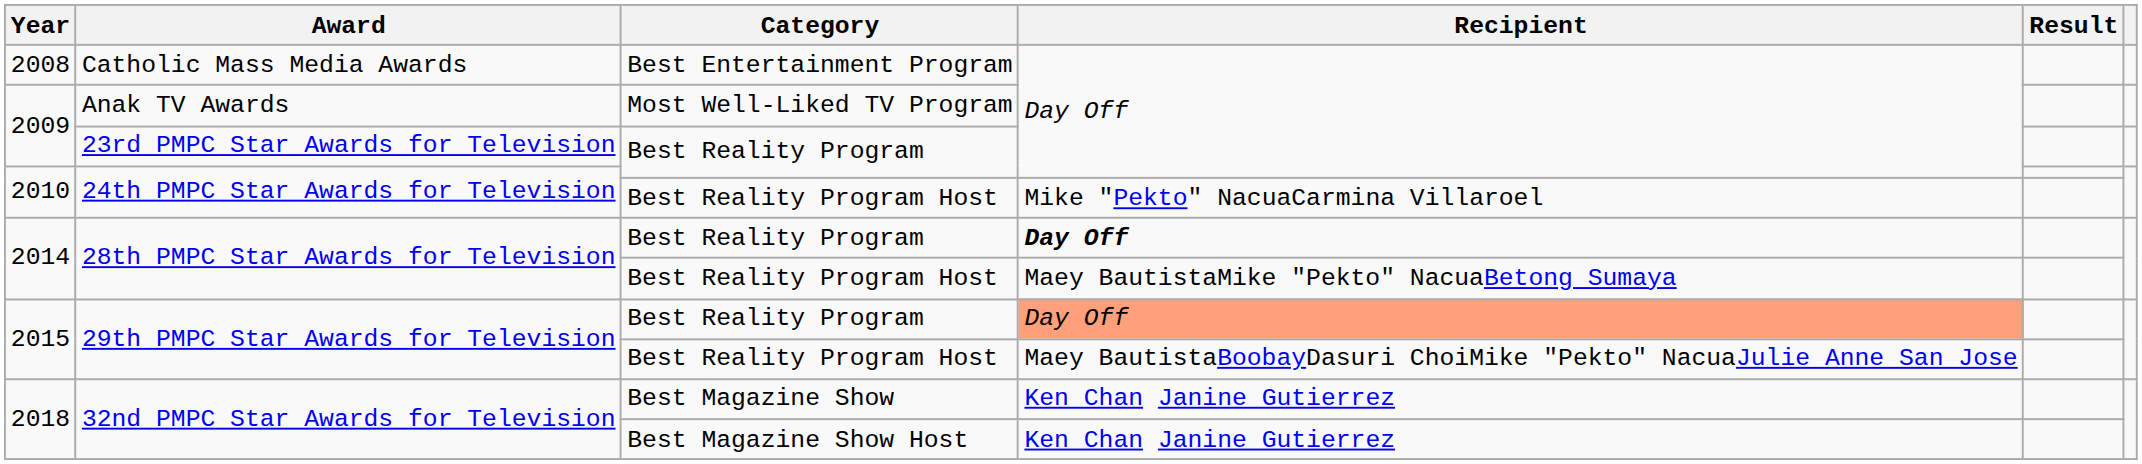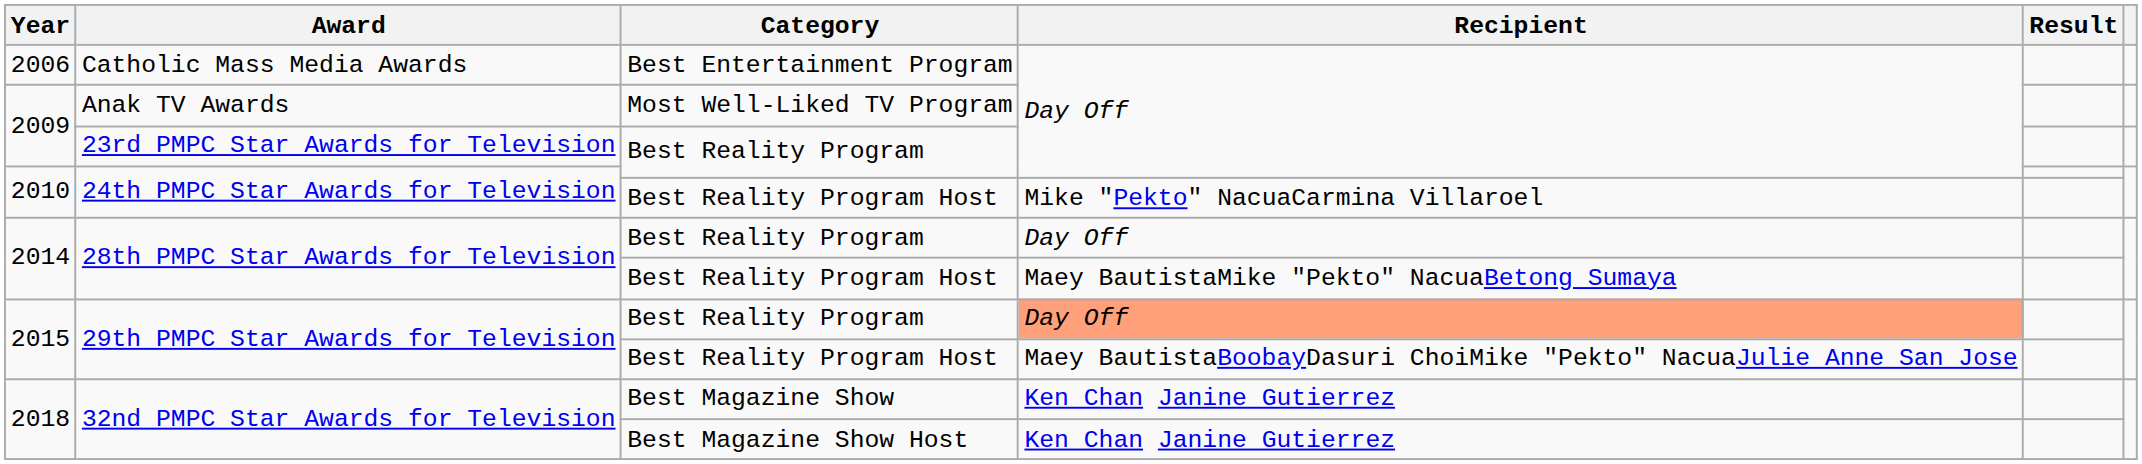 <table class="wikitable">
 <tr>
 <th>Year</th>
 <th>Award</th>
 <th>Category</th>
 <th>Recipient</th>
 <th>Result</th>
 <th></th>
 </tr>
 <tr>
-<td>2008</td>
+<td>2006</td>
 <td>Catholic Mass Media Awards</td>
 <td>Best Entertainment Program</td>
 <td rowspan=4><em>Day Off</em></td>
 <td></td>
 <td></td>
 </tr>
 <tr>
 <td rowspan=2>2009</td>
 <td>Anak TV Awards</td>
 <td>Most Well-Liked TV Program</td>
 <td></td>
 <td z></td>
 </tr>
 <tr>
 <td><a href='#'>23rd PMPC Star Awards for Television</a></td>
 <td rowspan=2>Best Reality Program</td>
 <td></td>
 <td></td>
 </tr>
 <tr>
 <td rowspan=2>2010</td>
 <td rowspan=2><a href='#'>24th PMPC Star Awards for Television</a></td>
 <td></td>
 <td rowspan=2></td>
 </tr>
 <tr>
 <td>Best Reality Program Host</td>
 <td>Mike "<a href='#'>Pekto</a>" NacuaCarmina Villaroel</td>
 <td></td>
 </tr>
 <tr>
 <td rowspan=2>2014</td>
 <td rowspan=2><a href='#'>28th PMPC Star Awards for Television</a></td>
 <td>Best Reality Program</td>
-<td><strong><em>Day Off</em></strong></td>
+<td><em>Day Off</em></td>
 <td></td>
 <td rowspan=2></td>
 </tr>
 <tr>
 <td>Best Reality Program Host</td>
 <td>Maey BautistaMike "Pekto" Nacua<a href='#'>Betong Sumaya</a></td>
 <td></td>
 </tr>
 <tr>
 <td rowspan=2>2015</td>
 <td rowspan=2><a href='#'>29th PMPC Star Awards for Television</a></td>
 <td>Best Reality Program</td>
 <td style="background: lightsalmon;"><em>Day Off</em></td>
 <td></td>
 <td rowspan=2></td>
 </tr>
 <tr>
 <td>Best Reality Program Host</td>
 <td>Maey Bautista<a href='#'>Boobay</a>Dasuri ChoiMike "Pekto" Nacua<a href='#'>Julie Anne San Jose</a></td>
 <td></td>
 </tr>
 <tr>
 <td rowspan=2>2018</td>
 <td rowspan=2><a href='#'>32nd PMPC Star Awards for Television</a></td>
 <td>Best Magazine Show</td>
 <td><a href='#'>Ken Chan</a>  <a href='#'>Janine Gutierrez</a></td>
 <td></td>
 <td rowspan=2></td>
 </tr>
 <tr>
 <td>Best Magazine Show Host</td>
 <td><a href='#'>Ken Chan</a>  <a href='#'>Janine Gutierrez</a></td>
 <td></td>
 </tr>
 </table>
